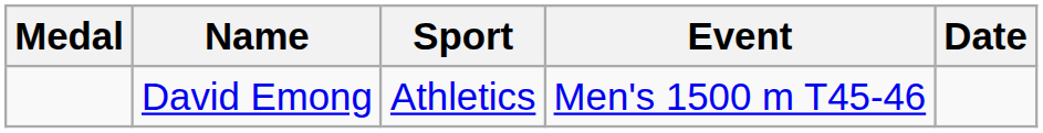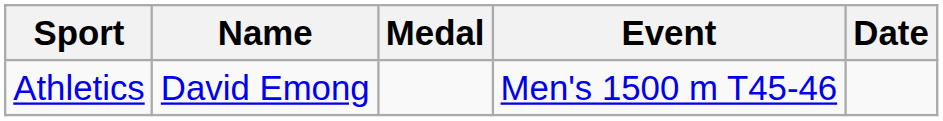 <table class="wikitable sortable" style="font-size: 95%">
 <tr>
+<th scope="col">Sport</th>
+<th scope="col">Name</th>
 <th scope="col">Medal</th>
-<th scope="col">Name</th>
-<th scope="col">Sport</th>
 <th scope="col">Event</th>
 <th scope="col">Date</th>
 </tr>
 <tr>
+<td><a href='#'>Athletics</a></td>
+<td><a href='#'>David Emong</a></td>
 <td></td>
-<td><a href='#'>David Emong</a></td>
-<td><a href='#'>Athletics</a></td>
 <td><a href='#'>Men's 1500 m T45-46</a></td>
 <td></td>
 </tr>
 </table>
